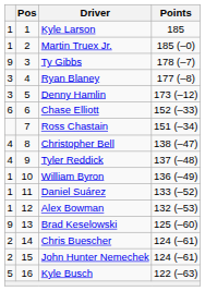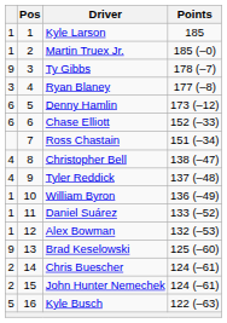 <table class="wikitable" style="font-size: 95%;">
 <tr>
 <th></th>
 <th>Pos</th>
 <th>Driver</th>
 <th>Points</th>
 </tr>
 <tr>
 <td align="left"> 1</td>
 <td style="text-align:center;">1</td>
 <td><a href='#'>Kyle Larson</a></td>
 <td style="text-align:center;">185</td>
 </tr>
 <tr>
 <td align="left"> 1</td>
 <td style="text-align:center;">2</td>
 <td><a href='#'>Martin Truex Jr.</a></td>
 <td style="text-align:center;">185 (–0)</td>
 </tr>
 <tr>
 <td align="left"> 9</td>
 <td style="text-align:center;">3</td>
 <td><a href='#'>Ty Gibbs</a></td>
 <td style="text-align:center;">178 (–7)</td>
 </tr>
 <tr>
 <td align="left"> 3</td>
 <td style="text-align:center;">4</td>
 <td><a href='#'>Ryan Blaney</a></td>
 <td style="text-align:center;">177 (–8)</td>
 </tr>
 <tr>
-<td align="left"> 3</td>
+<td align="left"> 6</td>
 <td style="text-align:center;">5</td>
 <td><a href='#'>Denny Hamlin</a></td>
 <td style="text-align:center;">173 (–12)</td>
 </tr>
 <tr>
 <td align="left"> 6</td>
 <td style="text-align:center;">6</td>
 <td><a href='#'>Chase Elliott</a></td>
 <td style="text-align:center;">152 (–33)</td>
 </tr>
 <tr>
 <td align="left"></td>
 <td style="text-align:center;">7</td>
 <td><a href='#'>Ross Chastain</a></td>
 <td style="text-align:center;">151 (–34)</td>
 </tr>
 <tr>
 <td align="left"> 4</td>
 <td style="text-align:center;">8</td>
 <td><a href='#'>Christopher Bell</a></td>
 <td style="text-align:center;">138 (–47)</td>
 </tr>
 <tr>
 <td align="left"> 4</td>
 <td style="text-align:center;">9</td>
 <td><a href='#'>Tyler Reddick</a></td>
 <td style="text-align:center;">137 (–48)</td>
 </tr>
 <tr>
 <td align="left"> 1</td>
 <td style="text-align:center;">10</td>
 <td><a href='#'>William Byron</a></td>
 <td style="text-align:center;">136 (–49)</td>
 </tr>
 <tr>
 <td align="left"> 1</td>
 <td style="text-align:center;">11</td>
 <td><a href='#'>Daniel Suárez</a></td>
 <td style="text-align:center;">133 (–52)</td>
 </tr>
 <tr>
 <td align="left"> 1</td>
 <td style="text-align:center;">12</td>
 <td><a href='#'>Alex Bowman</a></td>
 <td style="text-align:center;">132 (–53)</td>
 </tr>
 <tr>
 <td align="left"> 9</td>
 <td style="text-align:center;">13</td>
 <td><a href='#'>Brad Keselowski</a></td>
 <td style="text-align:center;">125 (–60)</td>
 </tr>
 <tr>
 <td align="left"> 2</td>
 <td style="text-align:center;">14</td>
 <td><a href='#'>Chris Buescher</a></td>
 <td style="text-align:center;">124 (–61)</td>
 </tr>
 <tr>
 <td align="left"> 2</td>
 <td style="text-align:center;">15</td>
 <td><a href='#'>John Hunter Nemechek</a></td>
 <td style="text-align:center;">124 (–61)</td>
 </tr>
 <tr>
 <td align="left"> 5</td>
 <td style="text-align:center;">16</td>
 <td><a href='#'>Kyle Busch</a></td>
 <td style="text-align:center;">122 (–63)</td>
 </tr>
 <tr class="sortbottom">
 <th colspan="9"></th>
 </tr>
 </table>
